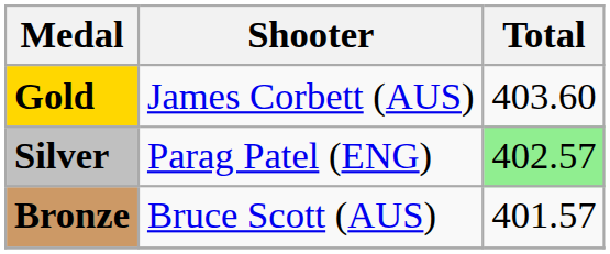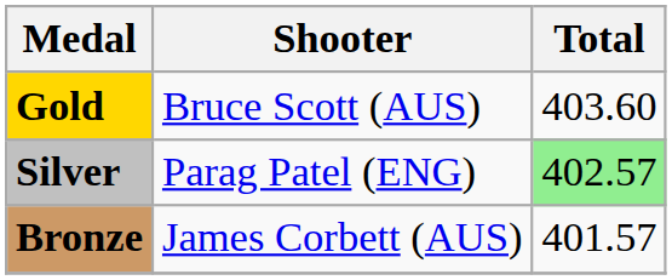 <table class="wikitable">
 <tr>
 <th>Medal</th>
 <th>Shooter</th>
 <th>Total</th>
 </tr>
 <tr>
 <td rowspan="1" bgcolor="gold"><strong>Gold</strong></td>
-<td> <a href='#'>James Corbett</a> (<a href='#'>AUS</a>)</td>
+<td> <a href='#'>Bruce Scott</a> (<a href='#'>AUS</a>)</td>
 <td>403.60</td>
 </tr>
 <tr>
 <td rowspan="1" bgcolor="silver"><strong>Silver</strong></td>
 <td> <a href='#'>Parag Patel</a> (<a href='#'>ENG</a>)</td>
 <td style="background: lightgreen;">402.57</td>
 </tr>
 <tr>
 <td rowspan="1" bgcolor="cc9966"><strong>Bronze</strong></td>
-<td> <a href='#'>Bruce Scott</a> (<a href='#'>AUS</a>)</td>
+<td> <a href='#'>James Corbett</a> (<a href='#'>AUS</a>)</td>
 <td>401.57</td>
 </tr>
 <tr>
 </tr>
 </table>
